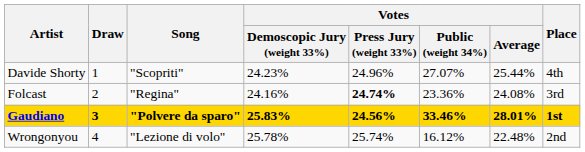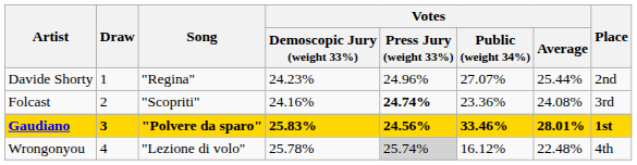 <table class="wikitable sortable">
 <tr>
 <th rowspan="2">Artist</th>
 <th rowspan="2">Draw</th>
 <th rowspan="2">Song</th>
 <th colspan="4">Votes</th>
 <th rowspan="2">Place</th>
 </tr>
 <tr>
 <th>Demoscopic Jury<br><small>(weight 33%)</small></th>
 <th>Press Jury<br><small>(weight 33%)</small></th>
 <th>Public<br><small>(weight 34%)</small></th>
 <th>Average</th>
 </tr>
 <tr>
 <td>Davide Shorty</td>
 <td>1</td>
-<td>"Scopriti"</td>
+<td>"Regina"</td>
 <td>24.23%</td>
 <td>24.96%</td>
 <td>27.07%</td>
 <td>25.44%</td>
-<td>4th</td>
+<td>2nd</td>
 </tr>
 <tr>
 <td>Folcast</td>
 <td>2</td>
-<td>"Regina"</td>
+<td>"Scopriti"</td>
 <td>24.16%</td>
 <td><strong>24.74%</strong></td>
 <td>23.36%</td>
 <td>24.08%</td>
 <td>3rd</td>
 </tr>
 <tr bgcolor="gold">
 <td><strong><a href='#'>Gaudiano</a></strong></td>
 <td><strong>3</strong></td>
 <td><strong>"Polvere da sparo"</strong></td>
 <td><strong>25.83%</strong></td>
 <td><strong>24.56%</strong></td>
 <td><strong>33.46%</strong></td>
 <td><strong>28.01%</strong></td>
 <td><strong>1st</strong></td>
 </tr>
 <tr>
 <td>Wrongonyou</td>
 <td>4</td>
 <td>"Lezione di volo"</td>
 <td>25.78%</td>
-<td>25.74%</td>
+<td style="background: lightgrey;">25.74%</td>
 <td>16.12%</td>
 <td>22.48%</td>
-<td>2nd</td>
+<td>4th</td>
 </tr>
 </table>
